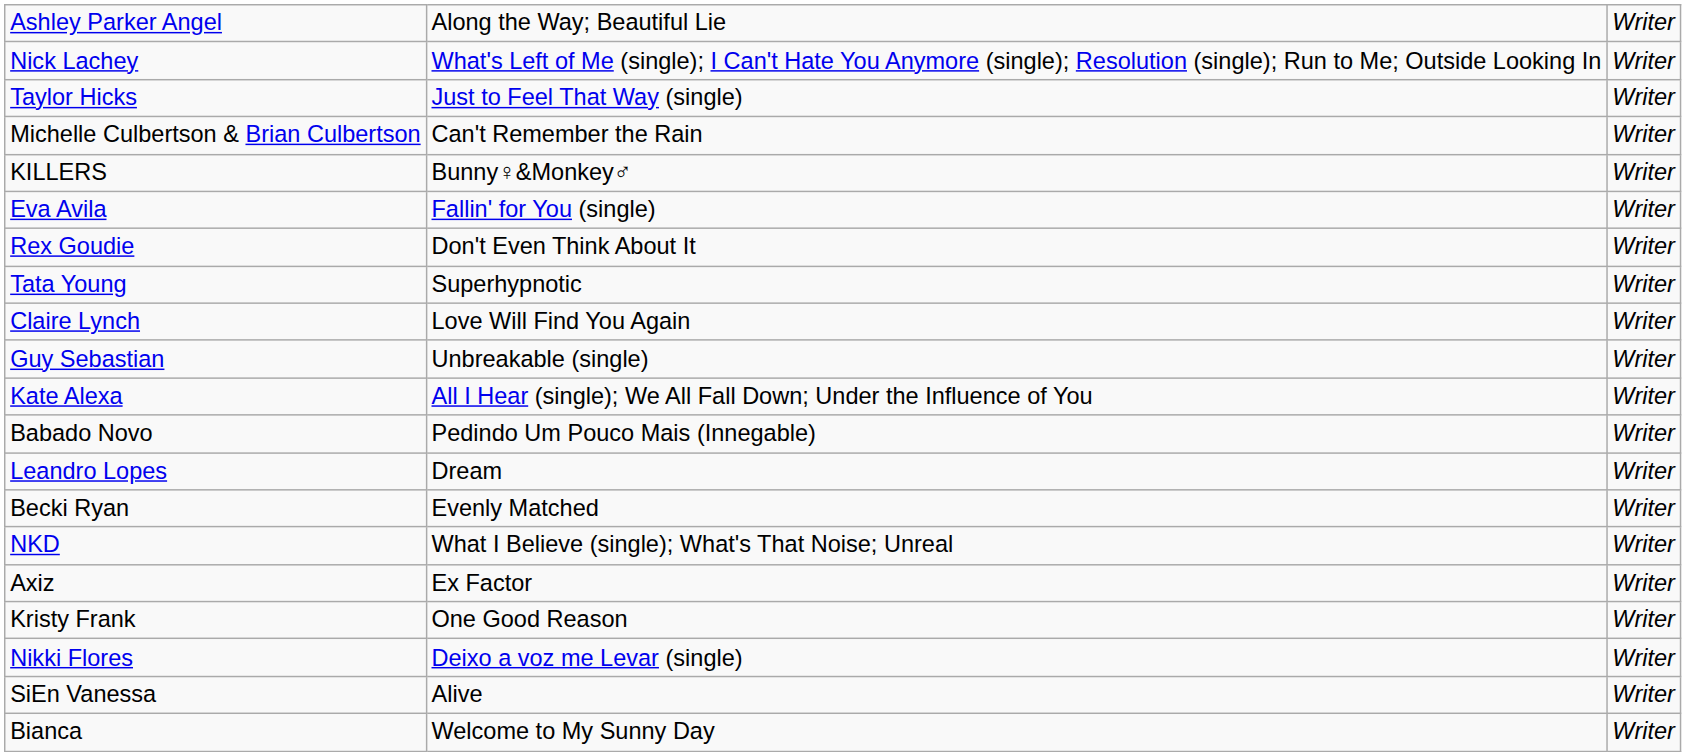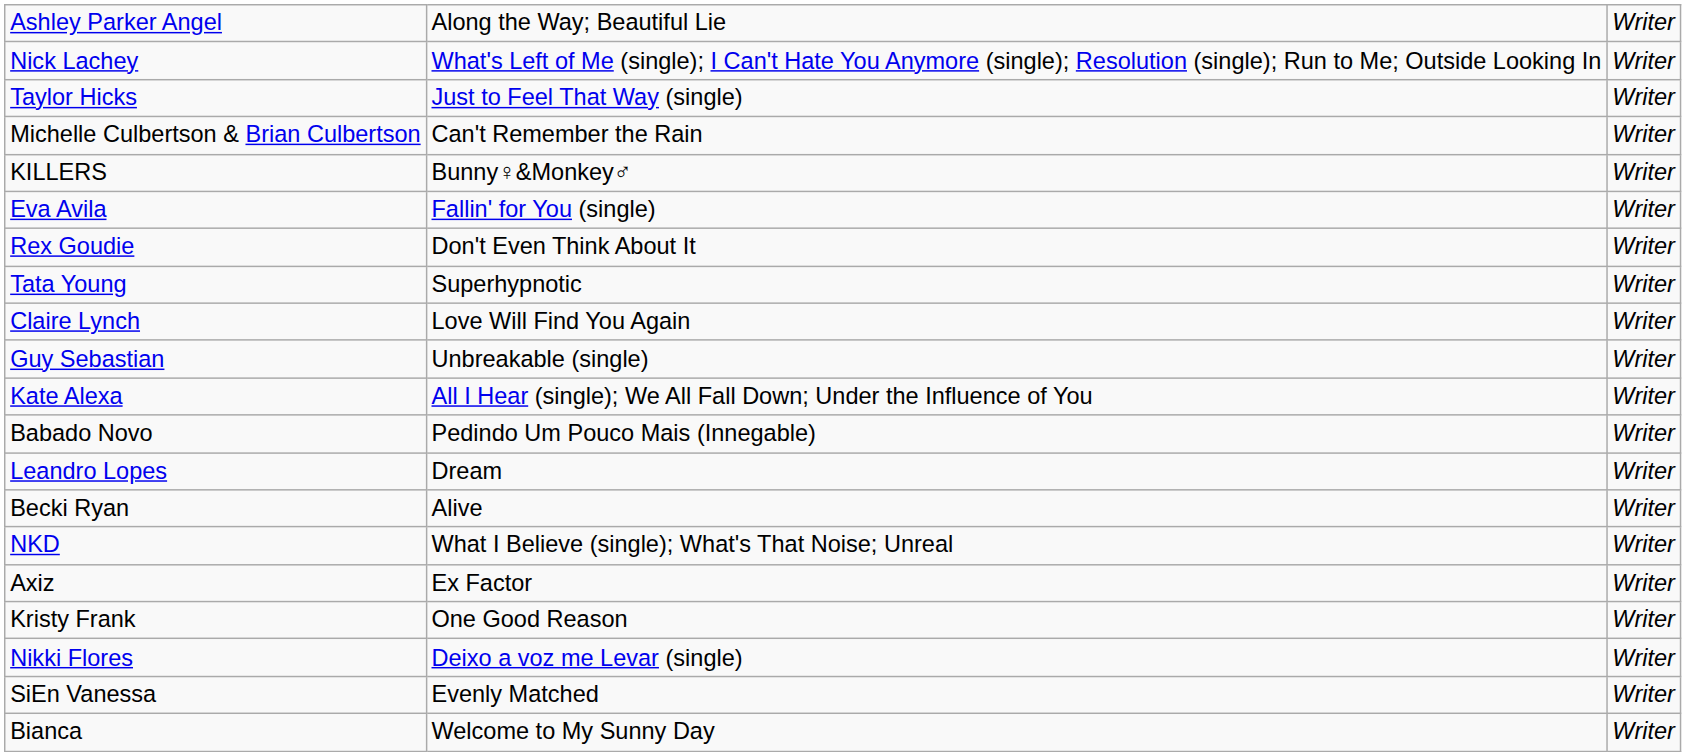 <table class="wikitable">
 <tr>
 <td><a href='#'>Ashley Parker Angel</a></td>
 <td>Along the Way; Beautiful Lie</td>
 <td><em>Writer</em></td>
 </tr>
 <tr>
 <td><a href='#'>Nick Lachey</a></td>
 <td><a href='#'>What's Left of Me</a> (single); <a href='#'>I Can't Hate You Anymore</a> (single); <a href='#'>Resolution</a> (single); Run to Me; Outside Looking In</td>
 <td><em>Writer</em></td>
 </tr>
 <tr>
 <td><a href='#'>Taylor Hicks</a></td>
 <td><a href='#'>Just to Feel That Way</a> (single)</td>
 <td><em>Writer</em></td>
 </tr>
 <tr>
 <td>Michelle Culbertson & <a href='#'>Brian Culbertson</a></td>
 <td>Can't Remember the Rain</td>
 <td><em>Writer</em></td>
 </tr>
 <tr>
 <td>KILLERS</td>
 <td>Bunny♀&Monkey♂</td>
 <td><em>Writer</em></td>
 </tr>
 <tr>
 <td><a href='#'>Eva Avila</a></td>
 <td><a href='#'>Fallin' for You</a> (single)</td>
 <td><em>Writer</em></td>
 </tr>
 <tr>
 <td><a href='#'>Rex Goudie</a></td>
 <td>Don't Even Think About It</td>
 <td><em>Writer</em></td>
 </tr>
 <tr>
 <td><a href='#'>Tata Young</a></td>
 <td>Superhypnotic</td>
 <td><em>Writer</em></td>
 </tr>
 <tr>
 <td><a href='#'>Claire Lynch</a></td>
 <td>Love Will Find You Again</td>
 <td><em>Writer</em></td>
 </tr>
 <tr>
 <td><a href='#'>Guy Sebastian</a></td>
 <td>Unbreakable (single)</td>
 <td><em>Writer</em></td>
 </tr>
 <tr>
 <td><a href='#'>Kate Alexa</a></td>
 <td><a href='#'>All I Hear</a> (single); We All Fall Down; Under the Influence of You</td>
 <td><em>Writer</em></td>
 </tr>
 <tr>
 <td>Babado Novo</td>
 <td>Pedindo Um Pouco Mais (Innegable)</td>
 <td><em>Writer</em></td>
 </tr>
 <tr>
 <td><a href='#'>Leandro Lopes</a></td>
 <td>Dream</td>
 <td><em>Writer</em></td>
 </tr>
 <tr>
 <td>Becki Ryan</td>
-<td>Evenly Matched</td>
+<td>Alive</td>
 <td><em>Writer</em></td>
 </tr>
 <tr>
 <td><a href='#'>NKD</a></td>
 <td>What I Believe (single); What's That Noise; Unreal</td>
 <td><em>Writer</em></td>
 </tr>
 <tr>
 <td>Axiz</td>
 <td>Ex Factor</td>
 <td><em>Writer</em></td>
 </tr>
 <tr>
 <td>Kristy Frank</td>
 <td>One Good Reason</td>
 <td><em>Writer</em></td>
 </tr>
 <tr>
 <td><a href='#'>Nikki Flores</a></td>
 <td><a href='#'>Deixo a voz me Levar</a> (single)</td>
 <td><em>Writer</em></td>
 </tr>
 <tr>
 <td>SiEn Vanessa</td>
-<td>Alive</td>
+<td>Evenly Matched</td>
 <td><em>Writer</em></td>
 </tr>
 <tr>
 <td>Bianca</td>
 <td>Welcome to My Sunny Day</td>
 <td><em>Writer</em></td>
 </tr>
 </table>
